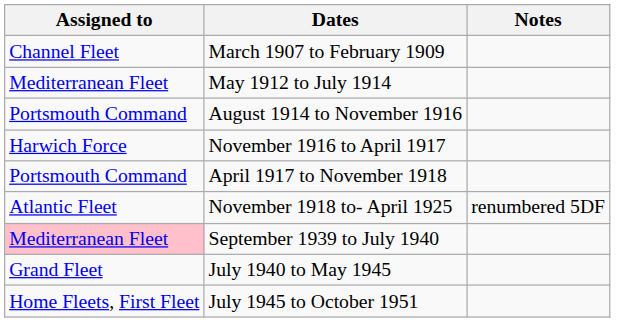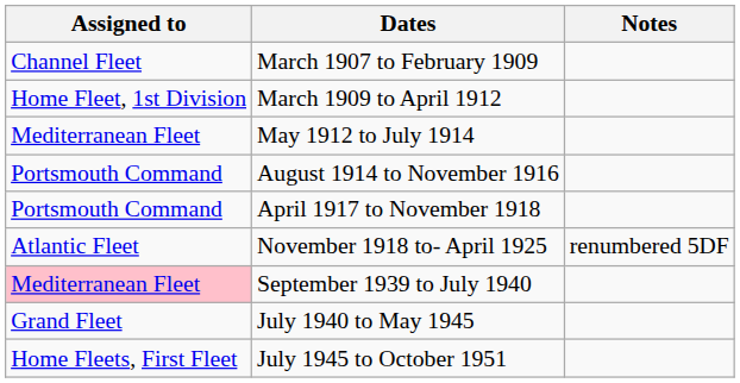 <table class="wikitable">
 <tr>
 <th>Assigned to</th>
 <th>Dates</th>
 <th>Notes</th>
 </tr>
 <tr>
 <td><a href='#'>Channel Fleet</a></td>
 <td>March 1907 to February 1909</td>
 <td></td>
 </tr>
 <tr>
+<td><a href='#'>Home Fleet</a>, <a href='#'>1st Division</a></td>
+<td>March 1909 to April 1912</td>
+<td></td>
+</tr>
+<tr>
 <td><a href='#'>Mediterranean Fleet</a></td>
 <td>May 1912 to July 1914</td>
 <td></td>
 </tr>
 <tr>
 <td><a href='#'>Portsmouth Command</a></td>
 <td>August 1914 to November 1916</td>
-<td></td>
-</tr>
-<tr>
-<td><a href='#'>Harwich Force</a></td>
-<td>November 1916 to April 1917</td>
 <td></td>
 </tr>
 <tr>
 <td><a href='#'>Portsmouth Command</a></td>
 <td>April 1917 to November 1918</td>
 <td></td>
 </tr>
 <tr>
 <td><a href='#'>Atlantic Fleet</a></td>
 <td>November 1918 to- April 1925</td>
 <td>renumbered 5DF</td>
 </tr>
 <tr>
 <td style="background: pink;"><a href='#'>Mediterranean Fleet</a></td>
 <td>September 1939 to July 1940</td>
 <td></td>
 </tr>
 <tr>
 <td><a href='#'>Grand Fleet</a></td>
 <td>July 1940 to May 1945</td>
 <td></td>
 </tr>
 <tr>
 <td><a href='#'>Home Fleets</a>, <a href='#'>First Fleet</a></td>
 <td>July 1945 to October 1951</td>
 <td></td>
 </tr>
 </table>
